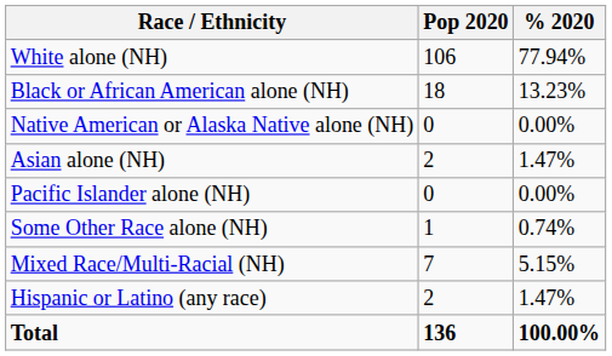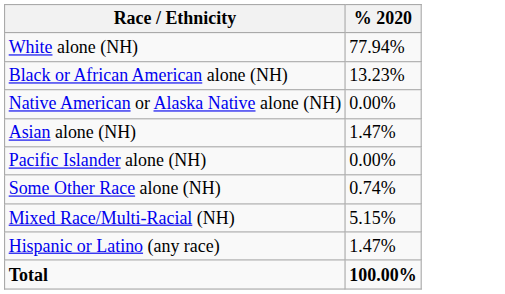 <table class="wikitable">
 <tr>
 <th>Race / Ethnicity</th>
-<th>Pop 2020</th>
 <th>% 2020</th>
 </tr>
 <tr>
 <td><a href='#'>White</a> alone (NH)</td>
-<td>106</td>
 <td>77.94%</td>
 </tr>
 <tr>
 <td><a href='#'>Black or African American</a> alone (NH)</td>
-<td>18</td>
 <td>13.23%</td>
 </tr>
 <tr>
 <td><a href='#'>Native American</a> or <a href='#'>Alaska Native</a> alone (NH)</td>
-<td>0</td>
 <td>0.00%</td>
 </tr>
 <tr>
 <td><a href='#'>Asian</a> alone (NH)</td>
-<td>2</td>
 <td>1.47%</td>
 </tr>
 <tr>
 <td><a href='#'>Pacific Islander</a> alone (NH)</td>
-<td>0</td>
 <td>0.00%</td>
 </tr>
 <tr>
 <td><a href='#'>Some Other Race</a> alone (NH)</td>
-<td>1</td>
 <td>0.74%</td>
 </tr>
 <tr>
 <td><a href='#'>Mixed Race/Multi-Racial</a> (NH)</td>
-<td>7</td>
 <td>5.15%</td>
 </tr>
 <tr>
 <td><a href='#'>Hispanic or Latino</a> (any race)</td>
-<td>2</td>
 <td>1.47%</td>
 </tr>
 <tr>
 <td><strong>Total</strong></td>
-<td><strong>136</strong></td>
 <td><strong>100.00%</strong></td>
 </tr>
 </table>
